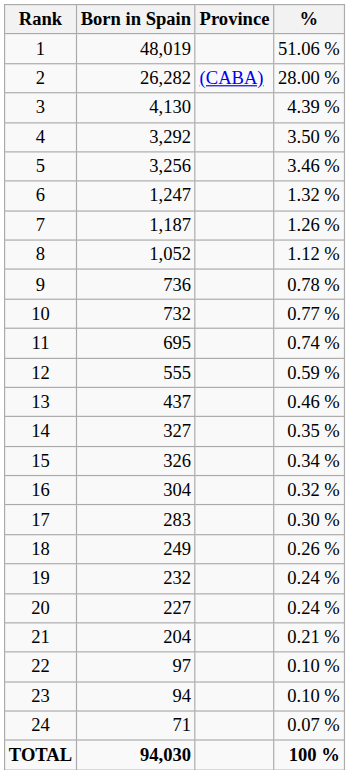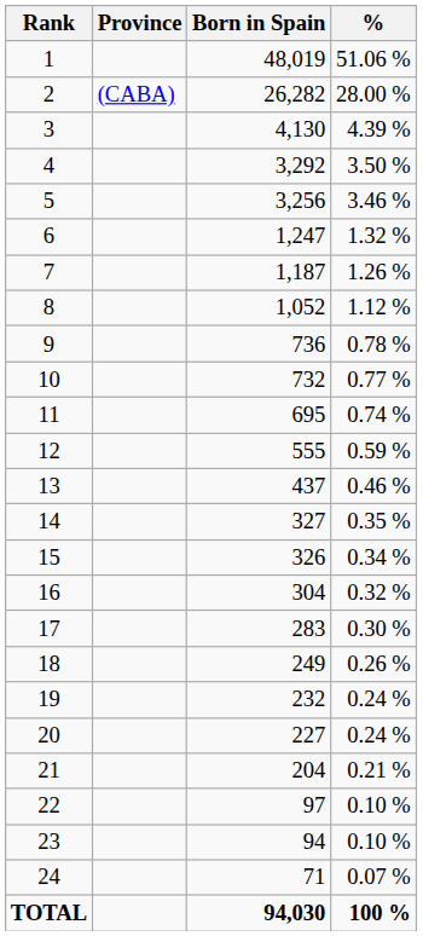 <table class="wikitable sortable">
 <tr>
 <th>Rank</th>
+<th>Province</th>
 <th>Born in Spain</th>
-<th>Province</th>
 <th>%</th>
 </tr>
 <tr>
 <td align=center>1</td>
+<td></td>
 <td align=right>48,019</td>
-<td></td>
 <td align=right>51.06 %</td>
 </tr>
 <tr>
 <td align=center>2</td>
+<td> <a href='#'>(CABA)</a></td>
 <td align=right>26,282</td>
-<td> <a href='#'>(CABA)</a></td>
 <td align=right>28.00 %</td>
 </tr>
 <tr>
 <td align=center>3</td>
+<td></td>
 <td align=right>4,130</td>
-<td></td>
 <td align=right>4.39 %</td>
 </tr>
 <tr>
 <td align=center>4</td>
+<td></td>
 <td align=right>3,292</td>
-<td></td>
 <td align=right>3.50 %</td>
 </tr>
 <tr>
 <td align=center>5</td>
+<td></td>
 <td align=right>3,256</td>
-<td></td>
 <td align=right>3.46 %</td>
 </tr>
 <tr>
 <td align=center>6</td>
+<td></td>
 <td align=right>1,247</td>
-<td></td>
 <td align=right>1.32 %</td>
 </tr>
 <tr>
 <td align=center>7</td>
+<td></td>
 <td align=right>1,187</td>
-<td></td>
 <td align=right>1.26 %</td>
 </tr>
 <tr>
 <td align=center>8</td>
+<td></td>
 <td align=right>1,052</td>
-<td></td>
 <td align=right>1.12 %</td>
 </tr>
 <tr>
 <td align=center>9</td>
+<td></td>
 <td align=right>736</td>
-<td></td>
 <td align=right>0.78 %</td>
 </tr>
 <tr>
 <td align=center>10</td>
+<td></td>
 <td align=right>732</td>
-<td></td>
 <td align=right>0.77 %</td>
 </tr>
 <tr>
 <td align=center>11</td>
+<td></td>
 <td align=right>695</td>
-<td></td>
 <td align=right>0.74 %</td>
 </tr>
 <tr>
 <td align=center>12</td>
+<td></td>
 <td align=right>555</td>
-<td></td>
 <td align=right>0.59 %</td>
 </tr>
 <tr>
 <td align=center>13</td>
+<td></td>
 <td align=right>437</td>
-<td></td>
 <td align=right>0.46 %</td>
 </tr>
 <tr>
 <td align=center>14</td>
+<td></td>
 <td align=right>327</td>
-<td></td>
 <td align=right>0.35 %</td>
 </tr>
 <tr>
 <td align=center>15</td>
+<td></td>
 <td align=right>326</td>
-<td></td>
 <td align=right>0.34 %</td>
 </tr>
 <tr>
 <td align=center>16</td>
+<td></td>
 <td align=right>304</td>
-<td></td>
 <td align=right>0.32 %</td>
 </tr>
 <tr>
 <td align=center>17</td>
+<td></td>
 <td align=right>283</td>
-<td></td>
 <td align=right>0.30 %</td>
 </tr>
 <tr>
 <td align=center>18</td>
+<td></td>
 <td align=right>249</td>
-<td></td>
 <td align=right>0.26 %</td>
 </tr>
 <tr>
 <td align=center>19</td>
+<td></td>
 <td align=right>232</td>
-<td></td>
 <td align=right>0.24 %</td>
 </tr>
 <tr>
 <td align=center>20</td>
+<td></td>
 <td align=right>227</td>
-<td></td>
 <td align=right>0.24 %</td>
 </tr>
 <tr>
 <td align=center>21</td>
+<td></td>
 <td align=right>204</td>
-<td></td>
 <td align=right>0.21 %</td>
 </tr>
 <tr>
 <td align=center>22</td>
+<td></td>
 <td align=right>97</td>
-<td></td>
 <td align=right>0.10 %</td>
 </tr>
 <tr>
 <td align=center>23</td>
+<td></td>
 <td align=right>94</td>
-<td></td>
 <td align=right>0.10 %</td>
 </tr>
 <tr>
 <td align=center>24</td>
+<td></td>
 <td align=right>71</td>
-<td></td>
 <td align=right>0.07 %</td>
 </tr>
 <tr>
 <td align=center><strong>TOTAL</strong></td>
+<td><strong></strong></td>
 <td align=right><strong>94,030</strong></td>
-<td><strong></strong></td>
 <td align=right><strong>100 %</strong></td>
 </tr>
 </table>
